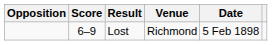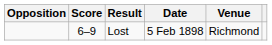 <table class="wikitable sortable">
 <tr>
 <th>Opposition</th>
 <th>Score</th>
 <th>Result</th>
+<th>Date</th>
 <th>Venue</th>
-<th>Date</th>
 <th scope="col" class="unsortable"></th>
 </tr>
 <tr>
 <td></td>
 <td align="center">6–9</td>
 <td>Lost</td>
+<td align=right>5 Feb 1898</td>
 <td>Richmond</td>
-<td align=right>5 Feb 1898</td>
 <td></td>
 </tr>
 </table>
